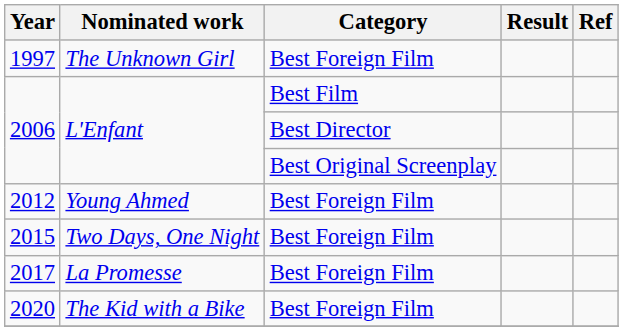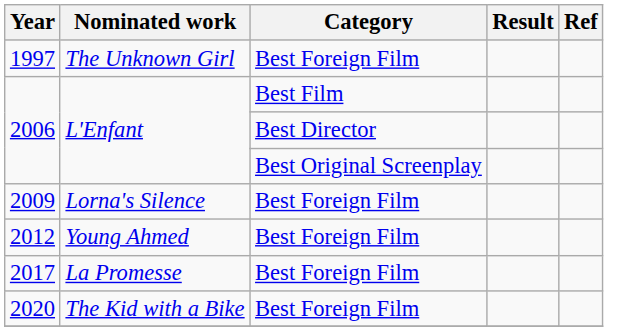 <table class="wikitable sortable">
 <tr>
 <th>Year</th>
 <th>Nominated work</th>
 <th>Category</th>
 <th>Result</th>
 <th>Ref</th>
 </tr>
 <tr>
 <td><a href='#'>1997</a></td>
 <td><em><a href='#'>The Unknown Girl</a></em></td>
 <td><a href='#'>Best Foreign Film</a></td>
 <td></td>
 <td></td>
 </tr>
 <tr>
 <td rowspan=3><a href='#'>2006</a></td>
 <td rowspan=3><em><a href='#'>L'Enfant</a></em></td>
 <td><a href='#'>Best Film</a></td>
 <td></td>
 <td></td>
 </tr>
 <tr>
 <td><a href='#'>Best Director</a></td>
 <td></td>
 <td></td>
 </tr>
 <tr>
 <td><a href='#'>Best Original Screenplay</a></td>
 <td></td>
 <td></td>
 </tr>
 <tr>
-<td><a href='#'>2012</a></td>
-<td><em><a href='#'>Young Ahmed</a></em></td>
+<td><a href='#'>2009</a></td>
+<td><em><a href='#'>Lorna's Silence</a></em></td>
 <td><a href='#'>Best Foreign Film</a></td>
 <td></td>
 <td></td>
 </tr>
 <tr>
-<td><a href='#'>2015</a></td>
-<td><em><a href='#'>Two Days, One Night</a></em></td>
+<td><a href='#'>2012</a></td>
+<td><em><a href='#'>Young Ahmed</a></em></td>
 <td><a href='#'>Best Foreign Film</a></td>
 <td></td>
 <td></td>
 </tr>
 <tr>
 <td><a href='#'>2017</a></td>
 <td><em><a href='#'>La Promesse</a></em></td>
 <td><a href='#'>Best Foreign Film</a></td>
 <td></td>
 <td></td>
 </tr>
 <tr>
 <td><a href='#'>2020</a></td>
 <td><em><a href='#'>The Kid with a Bike</a></em></td>
 <td><a href='#'>Best Foreign Film</a></td>
 <td></td>
 <td></td>
 </tr>
 <tr>
 </tr>
 </table>
